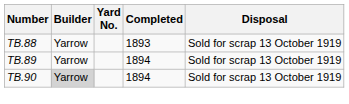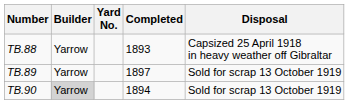 <table class="wikitable">
 <tr>
 <th>Number</th>
 <th>Builder</th>
 <th>Yard <br>No.</th>
 <th>Completed</th>
 <th>Disposal</th>
 </tr>
 <tr>
 <td><em>TB.88</em></td>
 <td>Yarrow</td>
 <td></td>
 <td>1893</td>
-<td>Sold for scrap 13 October 1919</td>
+<td>Capsized 25 April 1918 <br>in heavy weather off Gibraltar</td>
 </tr>
 <tr>
 <td><em>TB.89</em></td>
 <td>Yarrow</td>
 <td></td>
-<td>1894</td>
+<td>1897</td>
 <td>Sold for scrap 13 October 1919</td>
 </tr>
 <tr>
 <td><em>TB.90</em></td>
 <td style="background: lightgrey;">Yarrow</td>
 <td></td>
 <td>1894</td>
 <td>Sold for scrap 13 October 1919</td>
 </tr>
 </table>
